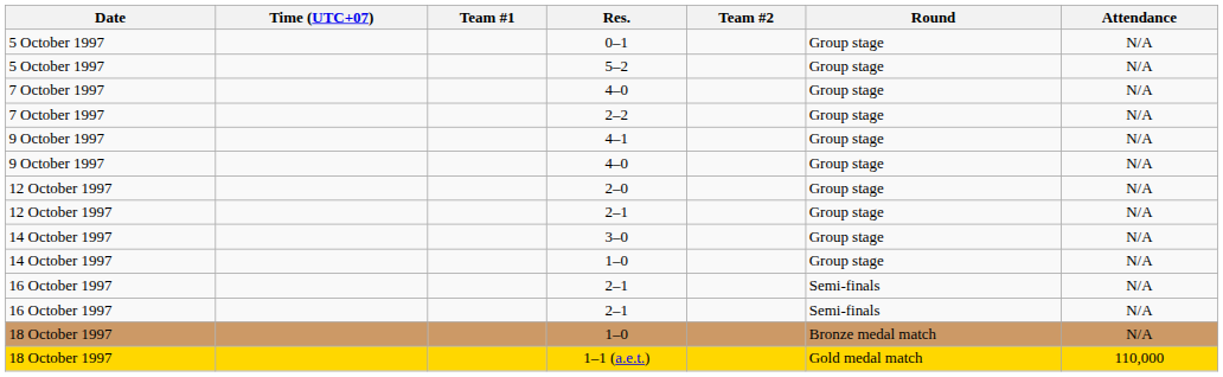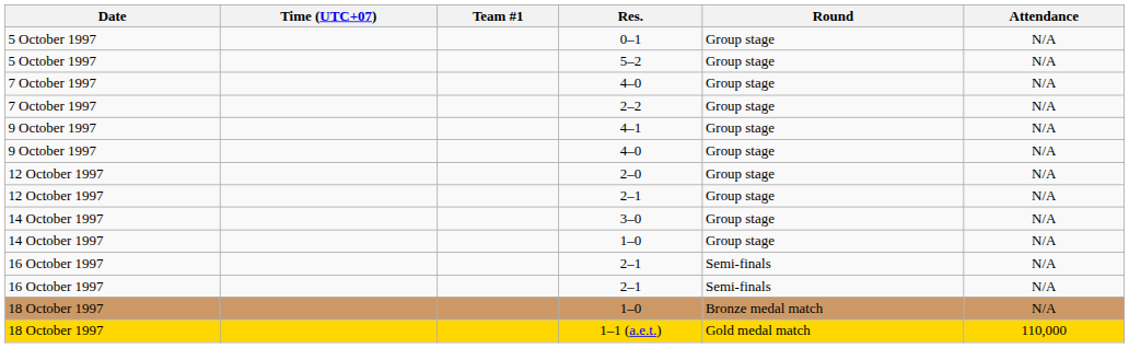 <table class="wikitable" style="text-align:left; width:100%;">
 <tr>
 <th>Date</th>
 <th>Time (<a href='#'>UTC+07</a>)</th>
 <th>Team #1</th>
 <th>Res.</th>
-<th>Team #2</th>
 <th>Round</th>
 <th>Attendance</th>
 </tr>
 <tr>
 <td>5 October 1997</td>
 <td></td>
 <td></td>
 <td style="text-align:center;">0–1</td>
-<td><strong></strong></td>
 <td>Group stage</td>
 <td style="text-align:center;">N/A</td>
 </tr>
 <tr>
 <td>5 October 1997</td>
 <td></td>
 <td><strong></strong></td>
 <td style="text-align:center;">5–2</td>
-<td></td>
 <td>Group stage</td>
 <td style="text-align:center;">N/A</td>
 </tr>
 <tr>
 <td>7 October 1997</td>
 <td></td>
 <td><strong></strong></td>
 <td style="text-align:center;">4–0</td>
-<td></td>
 <td>Group stage</td>
 <td style="text-align:center;">N/A</td>
 </tr>
 <tr>
 <td>7 October 1997</td>
 <td></td>
 <td></td>
 <td style="text-align:center;">2–2</td>
-<td></td>
 <td>Group stage</td>
 <td style="text-align:center;">N/A</td>
 </tr>
 <tr>
 <td>9 October 1997</td>
 <td></td>
 <td><strong></strong></td>
 <td style="text-align:center;">4–1</td>
-<td></td>
 <td>Group stage</td>
 <td style="text-align:center;">N/A</td>
 </tr>
 <tr>
 <td>9 October 1997</td>
 <td></td>
 <td><strong></strong></td>
 <td style="text-align:center;">4–0</td>
-<td></td>
 <td>Group stage</td>
 <td style="text-align:center;">N/A</td>
 </tr>
 <tr>
 <td>12 October 1997</td>
 <td></td>
 <td><strong></strong></td>
 <td style="text-align:center;">2–0</td>
-<td></td>
 <td>Group stage</td>
 <td style="text-align:center;">N/A</td>
 </tr>
 <tr>
 <td>12 October 1997</td>
 <td></td>
 <td><strong></strong></td>
 <td style="text-align:center;">2–1</td>
-<td></td>
 <td>Group stage</td>
 <td style="text-align:center;">N/A</td>
 </tr>
 <tr>
 <td>14 October 1997</td>
 <td></td>
 <td><strong></strong></td>
 <td style="text-align:center;">3–0</td>
-<td></td>
 <td>Group stage</td>
 <td style="text-align:center;">N/A</td>
 </tr>
 <tr>
 <td>14 October 1997</td>
 <td></td>
 <td><strong></strong></td>
 <td style="text-align:center;">1–0</td>
-<td></td>
 <td>Group stage</td>
 <td style="text-align:center;">N/A</td>
 </tr>
 <tr>
 <td>16 October 1997</td>
 <td></td>
 <td><strong></strong></td>
 <td style="text-align:center;">2–1</td>
-<td></td>
 <td>Semi-finals</td>
 <td style="text-align:center;">N/A</td>
 </tr>
 <tr>
 <td>16 October 1997</td>
 <td></td>
 <td><strong></strong></td>
 <td style="text-align:center;">2–1</td>
-<td></td>
 <td>Semi-finals</td>
 <td style="text-align:center;">N/A</td>
 </tr>
 <tr style="background:#c96;">
 <td>18 October 1997</td>
 <td></td>
 <td><strong></strong></td>
 <td style="text-align:center;">1–0</td>
-<td></td>
 <td>Bronze medal match</td>
 <td style="text-align:center;">N/A</td>
 </tr>
 <tr bgcolor=gold>
 <td>18 October 1997</td>
 <td></td>
 <td></td>
 <td style="text-align:center;">1–1 (<a href='#'>a.e.t.</a>)<br></td>
-<td><strong></strong></td>
 <td>Gold medal match</td>
 <td style="text-align:center;">110,000</td>
 </tr>
 </table>
